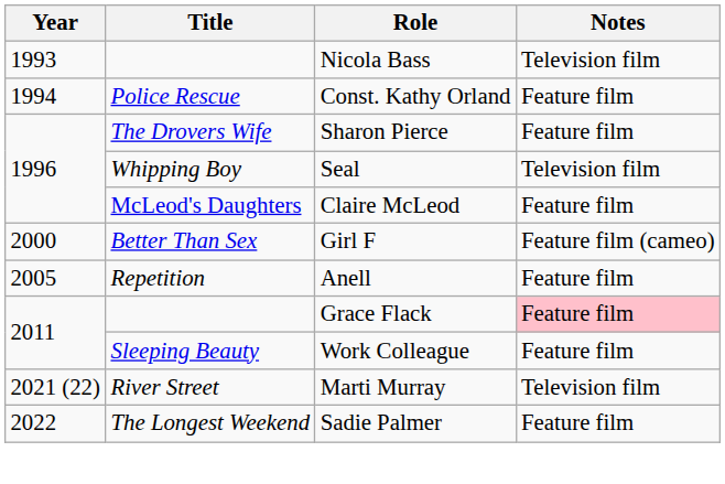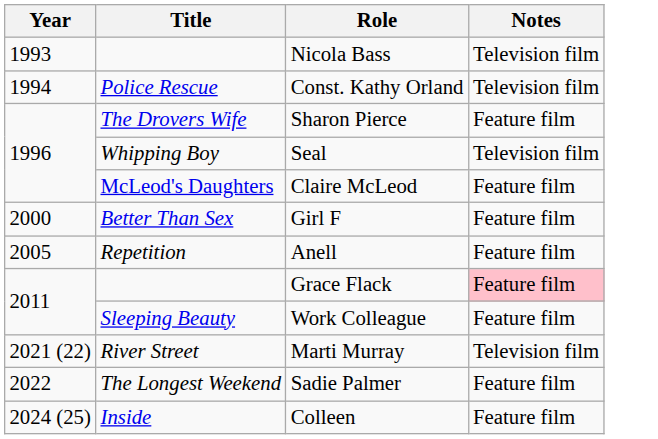 <table class="wikitable sortable">
 <tr>
 <th>Year</th>
 <th>Title</th>
 <th>Role</th>
 <th class="unsortable">Notes</th>
 </tr>
 <tr>
 <td>1993</td>
 <td><em></em></td>
 <td>Nicola Bass</td>
 <td>Television film</td>
 </tr>
 <tr>
 <td>1994</td>
 <td><em><a href='#'>Police Rescue</a></em></td>
 <td>Const. Kathy Orland</td>
-<td>Feature film</td>
+<td>Television film</td>
 </tr>
 <tr>
 <td rowspan="3">1996</td>
 <td><a href='#'><em>The Drovers Wife</em></a></td>
 <td>Sharon Pierce</td>
 <td>Feature film</td>
 </tr>
 <tr>
 <td><em>Whipping Boy</em></td>
 <td>Seal</td>
 <td>Television film</td>
 </tr>
 <tr>
 <td><a href='#'>McLeod's Daughters</a></td>
 <td>Claire McLeod</td>
 <td>Feature film</td>
 </tr>
 <tr>
 <td>2000</td>
 <td><em><a href='#'>Better Than Sex</a></em></td>
 <td>Girl F</td>
-<td>Feature film (cameo)</td>
+<td>Feature film</td>
 </tr>
 <tr>
 <td>2005</td>
 <td><em>Repetition</em></td>
 <td>Anell</td>
 <td>Feature film</td>
 </tr>
 <tr>
 <td rowspan="2">2011</td>
 <td><em></em></td>
 <td>Grace Flack</td>
 <td style="background: pink;">Feature film</td>
 </tr>
 <tr>
 <td><em><a href='#'>Sleeping Beauty</a></em></td>
 <td>Work Colleague</td>
 <td>Feature film</td>
 </tr>
 <tr>
 <td>2021 (22)</td>
 <td><em>River Street</em></td>
 <td>Marti Murray</td>
 <td>Television film</td>
 </tr>
 <tr>
 <td>2022</td>
 <td><em>The Longest Weekend</em></td>
 <td>Sadie Palmer</td>
 <td>Feature film</td>
 </tr>
+<tr>
+<td>2024 (25)</td>
+<td><em><a href='#'>Inside</a></em></td>
+<td>Colleen</td>
+<td>Feature film</td>
+</tr>
 </table>
